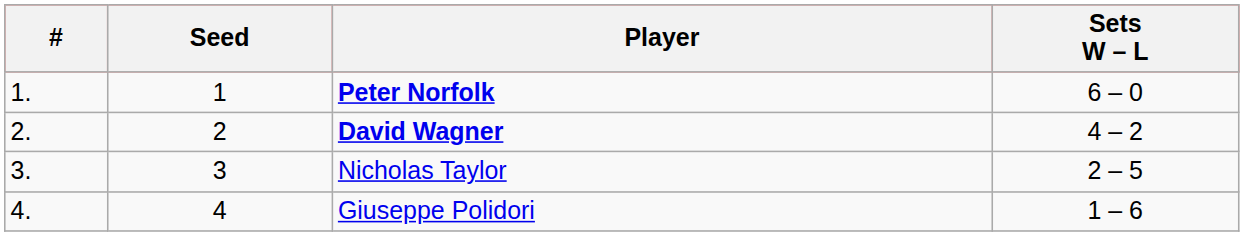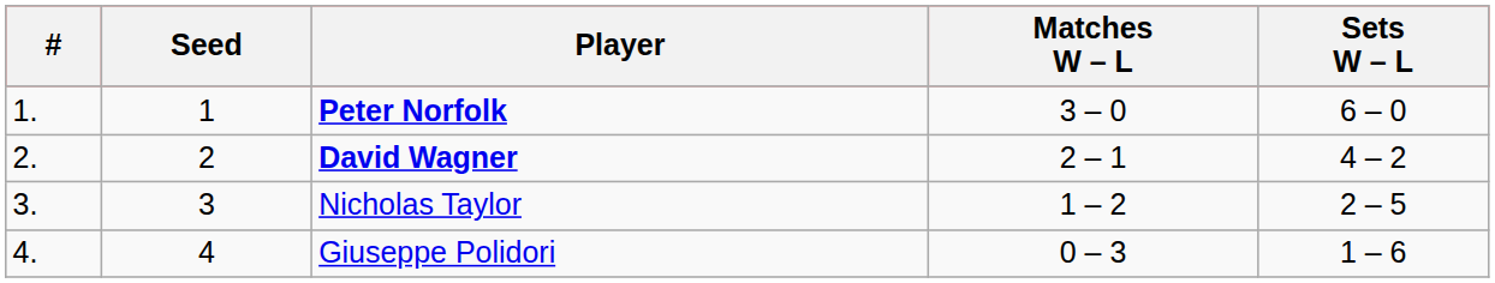 <table class="wikitable" style="width:50%;">
 <tr style="background:#f00;">
 <th>#</th>
 <th>Seed</th>
 <th>Player</th>
+<th>Matches<br>W – L</th>
 <th>Sets<br>W – L</th>
 </tr>
 <tr>
 <td>1.</td>
 <td style="text-align:center;">1</td>
 <td><strong><a href='#'>Peter Norfolk</a></strong></td>
+<td style="text-align:center;">3 – 0</td>
 <td style="text-align:center;">6 – 0</td>
 </tr>
 <tr>
 <td>2.</td>
 <td style="text-align:center;">2</td>
 <td><strong><a href='#'>David Wagner</a></strong></td>
+<td style="text-align:center;">2 – 1</td>
 <td style="text-align:center;">4 – 2</td>
 </tr>
 <tr>
 <td>3.</td>
 <td style="text-align:center;">3</td>
 <td><a href='#'>Nicholas Taylor</a></td>
+<td style="text-align:center;">1 – 2</td>
 <td style="text-align:center;">2 – 5</td>
 </tr>
 <tr>
 <td>4.</td>
 <td style="text-align:center;">4</td>
 <td><a href='#'>Giuseppe Polidori</a></td>
+<td style="text-align:center;">0 – 3</td>
 <td style="text-align:center;">1 – 6</td>
 </tr>
 </table>
